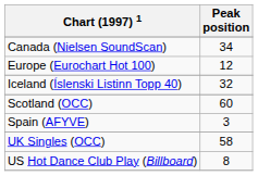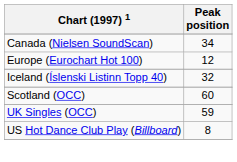 <table class="wikitable sortable">
 <tr>
 <th>Chart (1997) <sup>1</sup></th>
 <th>Peak<br>position</th>
 </tr>
 <tr>
 </tr>
 <tr>
 <td>Canada (<a href='#'>Nielsen SoundScan</a>)</td>
 <td align="center">34</td>
 </tr>
 <tr>
 <td>Europe (<a href='#'>Eurochart Hot 100</a>)</td>
 <td align="center">12</td>
 </tr>
 <tr>
 </tr>
 <tr>
 <td>Iceland (<a href='#'>Íslenski Listinn Topp 40</a>)</td>
 <td align="center">32</td>
 </tr>
 <tr>
 </tr>
 <tr>
 </tr>
 <tr>
 </tr>
 <tr>
 <td>Scotland (<a href='#'>OCC</a>)</td>
 <td align="center">60</td>
 </tr>
 <tr>
-<td>Spain (<a href='#'>AFYVE</a>)</td>
-<td align="center">3</td>
-</tr>
-<tr>
 </tr>
 <tr>
 </tr>
 <tr>
 <td><a href='#'>UK Singles</a> (<a href='#'>OCC</a>)</td>
-<td align="center">58</td>
+<td align="center">59</td>
 </tr>
 <tr>
 <td>US <a href='#'>Hot Dance Club Play</a> (<em><a href='#'>Billboard</a></em>)</td>
 <td align="center">8</td>
 </tr>
 <tr>
 </tr>
 </table>
